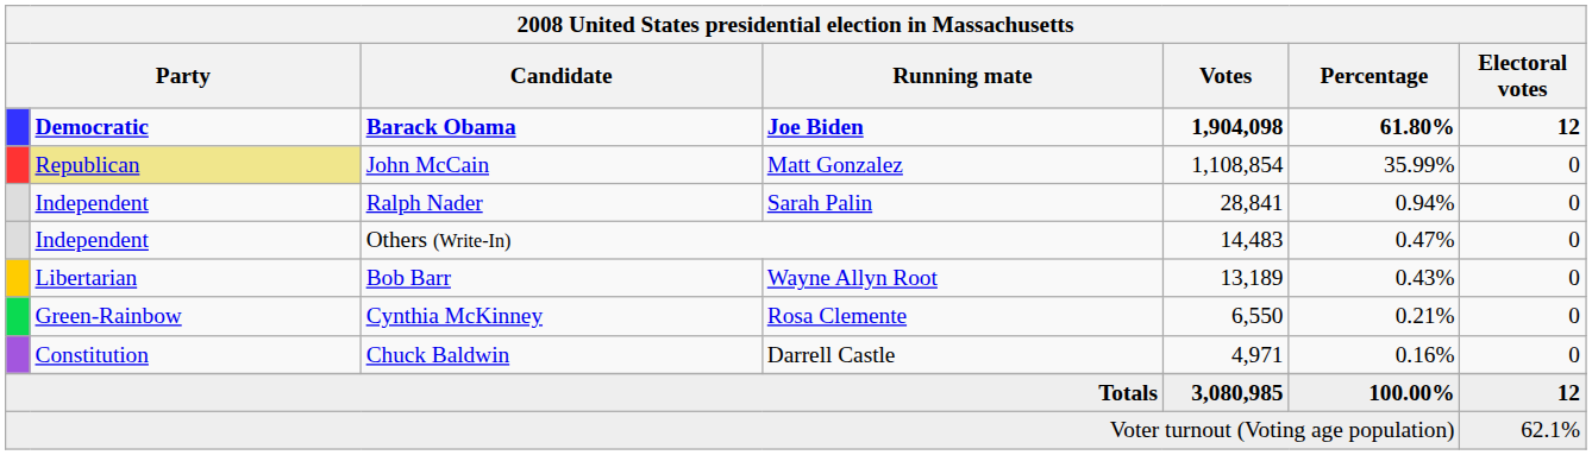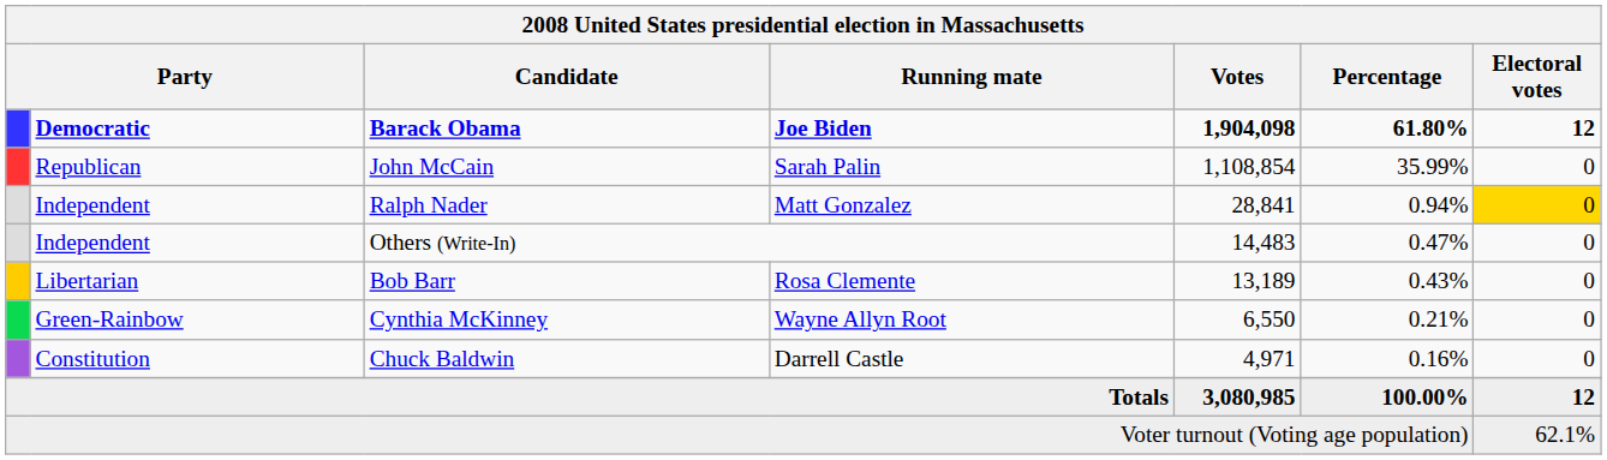 <table class="wikitable" style="font-size: 95%;">
 <tr>
 <th colspan="7">2008 United States presidential election in Massachusetts</th>
 </tr>
 <tr>
 <th colspan="2" style="width: 15em">Party</th>
 <th style="width: 17em">Candidate</th>
 <th style="width: 17em">Running mate</th>
 <th style="width: 5em">Votes</th>
 <th style="width: 7em">Percentage</th>
 <th style="width: 5em">Electoral votes</th>
 </tr>
 <tr>
 <th style="background-color:#3333FF; width: 3px"></th>
 <td style="width: 130px"><strong><a href='#'>Democratic</a></strong></td>
 <td><strong><a href='#'>Barack Obama</a></strong></td>
 <td><strong><a href='#'>Joe Biden</a></strong></td>
 <td align="right"><strong>1,904,098</strong></td>
 <td align="right"><strong>61.80%</strong></td>
 <td align="right"><strong>12</strong></td>
 </tr>
 <tr>
 <th style="background-color:#FF3333; width: 3px"></th>
-<td style="background: khaki; width: 130px"><a href='#'>Republican</a></td>
+<td style="width: 130px"><a href='#'>Republican</a></td>
 <td><a href='#'>John McCain</a></td>
-<td><a href='#'>Matt Gonzalez</a></td>
+<td><a href='#'>Sarah Palin</a></td>
 <td align="right">1,108,854</td>
 <td align="right">35.99%</td>
 <td align="right">0</td>
 </tr>
 <tr>
 <th style="background-color:#DDDDDD; width: 3px"></th>
 <td style="width: 130px"><a href='#'>Independent</a></td>
 <td><a href='#'>Ralph Nader</a></td>
-<td><a href='#'>Sarah Palin</a></td>
+<td><a href='#'>Matt Gonzalez</a></td>
 <td align="right">28,841</td>
 <td align="right">0.94%</td>
-<td align="right">0</td>
+<td align="right" style="background: gold;">0</td>
 </tr>
 <tr>
 <th style="background-color:#DDDDDD; width: 3px"></th>
 <td style="width: 130px"><a href='#'>Independent</a></td>
 <td colspan = 2>Others <small>(Write-In)</small></td>
 <td align="right">14,483</td>
 <td align="right">0.47%</td>
 <td align="right">0</td>
 </tr>
 <tr>
 <th style="background-color:#FFCC00; width: 3px"></th>
 <td style="width: 130px"><a href='#'>Libertarian</a></td>
 <td><a href='#'>Bob Barr</a></td>
-<td><a href='#'>Wayne Allyn Root</a></td>
+<td><a href='#'>Rosa Clemente</a></td>
 <td align="right">13,189</td>
 <td align="right">0.43%</td>
 <td align="right">0</td>
 </tr>
 <tr>
 <th style="background-color:#0BDA51; width: 3px"></th>
 <td style="width: 130px"><a href='#'>Green-Rainbow</a></td>
 <td><a href='#'>Cynthia McKinney</a></td>
-<td><a href='#'>Rosa Clemente</a></td>
+<td><a href='#'>Wayne Allyn Root</a></td>
 <td align="right">6,550</td>
 <td align="right">0.21%</td>
 <td align="right">0</td>
 </tr>
 <tr>
 <th style="background-color:#A356DE; width: 3px"></th>
 <td style="width: 130px"><a href='#'>Constitution</a></td>
 <td><a href='#'>Chuck Baldwin</a></td>
 <td>Darrell Castle</td>
 <td align="right">4,971</td>
 <td align="right">0.16%</td>
 <td align="right">0</td>
 </tr>
 <tr>
 </tr>
 <tr bgcolor="#EEEEEE">
 <td colspan="4" align="right"><strong>Totals</strong></td>
 <td align="right"><strong>3,080,985</strong></td>
 <td align="right"><strong>100.00%</strong></td>
 <td align="right"><strong>12</strong></td>
 </tr>
 <tr bgcolor="#EEEEEE">
 <td colspan="6" align="right">Voter turnout (Voting age population)</td>
 <td colspan="1" align="right">62.1%</td>
 </tr>
 </table>
